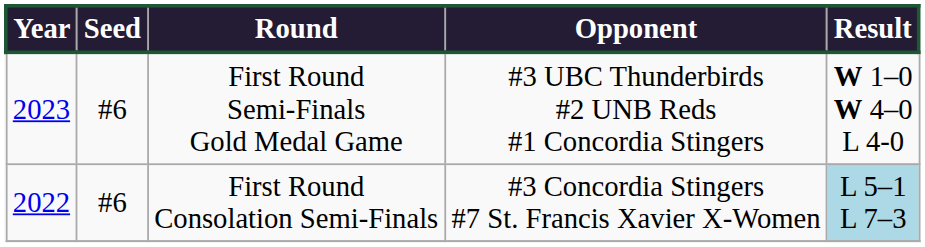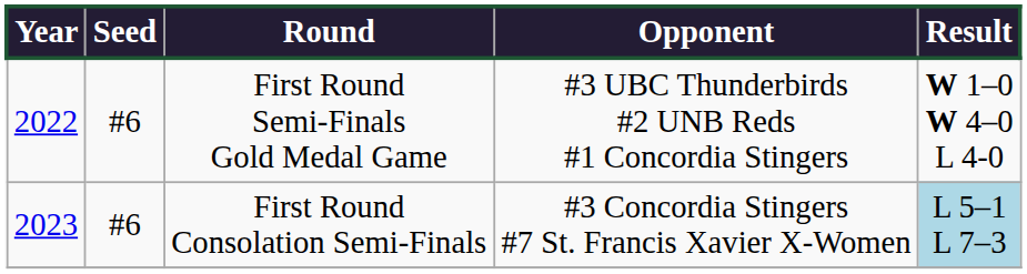 <table class="wikitable" style="text-align:center">
 <tr align="center"  style="background:#231C34;color:white;border: 2px solid #1E5733;">
 <td><strong>Year</strong></td>
 <td><strong>Seed</strong></td>
 <td><strong>Round</strong></td>
 <td><strong>Opponent</strong></td>
 <td><strong>Result</strong></td>
 </tr>
 <tr>
-<td rowspan=1><a href='#'>2023</a></td>
+<td rowspan=1><a href='#'>2022</a></td>
 <td>#6</td>
 <td>First Round<br>Semi-Finals<br>Gold Medal Game</td>
 <td>#3 UBC Thunderbirds<br>#2 UNB Reds<br>#1 Concordia Stingers</td>
 <td><strong>W</strong> 1–0<br><strong>W</strong> 4–0<br>L 4-0</td>
 </tr>
 <tr>
-<td rowspan=1><a href='#'>2022</a></td>
+<td rowspan=1><a href='#'>2023</a></td>
 <td>#6</td>
 <td>First Round<br>Consolation Semi-Finals</td>
 <td>#3 Concordia Stingers<br>#7 St. Francis Xavier X-Women</td>
 <td style="background: lightblue;">L 5–1<br>L 7–3</td>
 </tr>
 <tr style="text-align:center;">
 </tr>
 </table>
